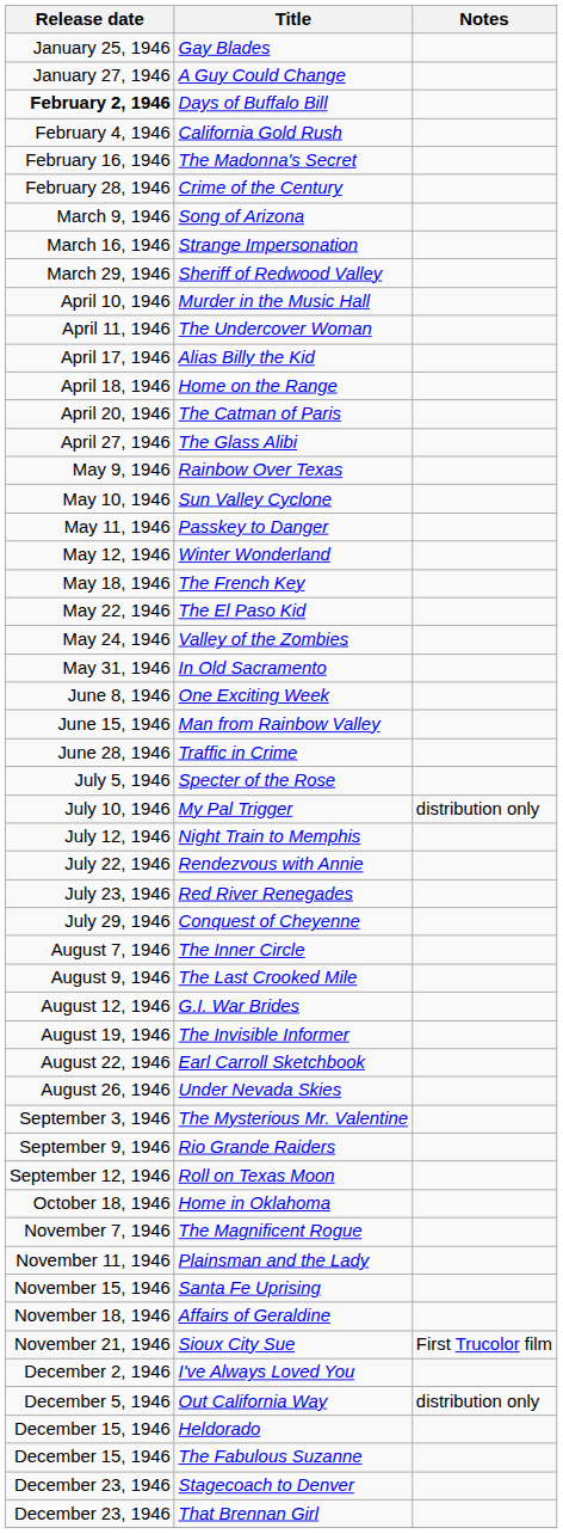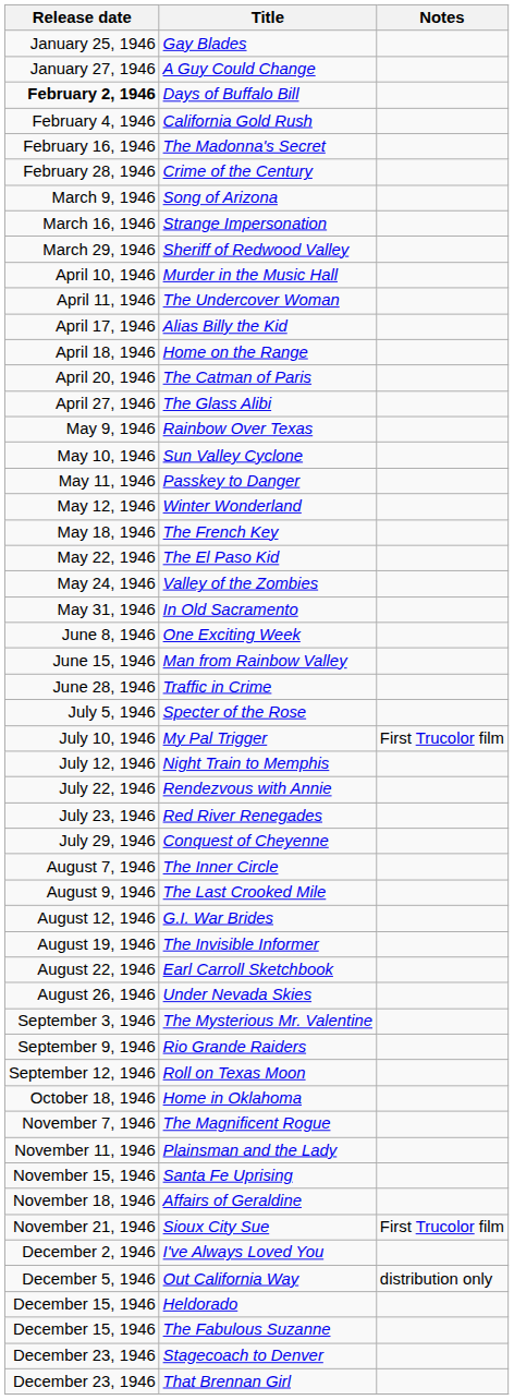 <table class="wikitable sortable">
 <tr>
 <th>Release date</th>
 <th>Title</th>
 <th>Notes</th>
 </tr>
 <tr>
 <td align="right">January 25, 1946</td>
 <td><em><a href='#'>Gay Blades</a></em></td>
 <td></td>
 </tr>
 <tr>
 <td align="right">January 27, 1946</td>
 <td><em><a href='#'>A Guy Could Change</a></em></td>
 <td></td>
 </tr>
 <tr>
 <td align="right"><strong>February 2, 1946</strong></td>
 <td><em><a href='#'>Days of Buffalo Bill</a></em></td>
 <td></td>
 </tr>
 <tr>
 <td align="right">February 4, 1946</td>
 <td><em><a href='#'>California Gold Rush</a></em></td>
 <td></td>
 </tr>
 <tr>
 <td align="right">February 16, 1946</td>
 <td><em><a href='#'>The Madonna's Secret</a></em></td>
 <td></td>
 </tr>
 <tr>
 <td align="right">February 28, 1946</td>
 <td><em><a href='#'>Crime of the Century</a></em></td>
 <td></td>
 </tr>
 <tr>
 <td align="right">March 9, 1946</td>
 <td><em><a href='#'>Song of Arizona</a></em></td>
 <td></td>
 </tr>
 <tr>
 <td align="right">March 16, 1946</td>
 <td><em><a href='#'>Strange Impersonation</a></em></td>
 <td></td>
 </tr>
 <tr>
 <td align="right">March 29, 1946</td>
 <td><em><a href='#'>Sheriff of Redwood Valley</a></em></td>
 <td></td>
 </tr>
 <tr>
 <td align="right">April 10, 1946</td>
 <td><em><a href='#'>Murder in the Music Hall</a></em></td>
 <td></td>
 </tr>
 <tr>
 <td align="right">April 11, 1946</td>
 <td><em><a href='#'>The Undercover Woman</a></em></td>
 <td></td>
 </tr>
 <tr>
 <td align="right">April 17, 1946</td>
 <td><em><a href='#'>Alias Billy the Kid</a></em></td>
 <td></td>
 </tr>
 <tr>
 <td align="right">April 18, 1946</td>
 <td><em><a href='#'>Home on the Range</a></em></td>
 <td></td>
 </tr>
 <tr>
 <td align="right">April 20, 1946</td>
 <td><em><a href='#'>The Catman of Paris</a></em></td>
 <td></td>
 </tr>
 <tr>
 <td align="right">April 27, 1946</td>
 <td><em><a href='#'>The Glass Alibi</a></em></td>
 <td></td>
 </tr>
 <tr>
 <td align="right">May 9, 1946</td>
 <td><em><a href='#'>Rainbow Over Texas</a></em></td>
 <td></td>
 </tr>
 <tr>
 <td align="right">May 10, 1946</td>
 <td><em><a href='#'>Sun Valley Cyclone</a></em></td>
 <td></td>
 </tr>
 <tr>
 <td align="right">May 11, 1946</td>
 <td><em><a href='#'>Passkey to Danger</a></em></td>
 <td></td>
 </tr>
 <tr>
 <td align="right">May 12, 1946</td>
 <td><em><a href='#'>Winter Wonderland</a></em></td>
 <td></td>
 </tr>
 <tr>
 <td align="right">May 18, 1946</td>
 <td><em><a href='#'>The French Key</a></em></td>
 <td></td>
 </tr>
 <tr>
 <td align="right">May 22, 1946</td>
 <td><em><a href='#'>The El Paso Kid</a></em></td>
 <td></td>
 </tr>
 <tr>
 <td align="right">May 24, 1946</td>
 <td><em><a href='#'>Valley of the Zombies</a></em></td>
 <td></td>
 </tr>
 <tr>
 <td align="right">May 31, 1946</td>
 <td><em><a href='#'>In Old Sacramento</a></em></td>
 <td></td>
 </tr>
 <tr>
 <td align="right">June 8, 1946</td>
 <td><em><a href='#'>One Exciting Week</a></em></td>
 <td></td>
 </tr>
 <tr>
 <td align="right">June 15, 1946</td>
 <td><em><a href='#'>Man from Rainbow Valley</a></em></td>
 <td></td>
 </tr>
 <tr>
 <td align="right">June 28, 1946</td>
 <td><em><a href='#'>Traffic in Crime</a></em></td>
 <td></td>
 </tr>
 <tr>
 <td align="right">July 5, 1946</td>
 <td><em><a href='#'>Specter of the Rose</a></em></td>
 <td></td>
 </tr>
 <tr>
 <td align="right">July 10, 1946</td>
 <td><em><a href='#'>My Pal Trigger</a></em></td>
-<td>distribution only</td>
+<td>First <a href='#'>Trucolor</a> film</td>
 </tr>
 <tr>
 <td align="right">July 12, 1946</td>
 <td><em><a href='#'>Night Train to Memphis</a></em></td>
 <td></td>
 </tr>
 <tr>
 <td align="right">July 22, 1946</td>
 <td><em><a href='#'>Rendezvous with Annie</a></em></td>
 <td></td>
 </tr>
 <tr>
 <td align="right">July 23, 1946</td>
 <td><em><a href='#'>Red River Renegades</a></em></td>
 <td></td>
 </tr>
 <tr>
 <td align="right">July 29, 1946</td>
 <td><em><a href='#'>Conquest of Cheyenne</a></em></td>
 <td></td>
 </tr>
 <tr>
 <td align="right">August 7, 1946</td>
 <td><em><a href='#'>The Inner Circle</a></em></td>
 <td></td>
 </tr>
 <tr>
 <td align="right">August 9, 1946</td>
 <td><em><a href='#'>The Last Crooked Mile</a></em></td>
 <td></td>
 </tr>
 <tr>
 <td align="right">August 12, 1946</td>
 <td><em><a href='#'>G.I. War Brides</a></em></td>
 <td></td>
 </tr>
 <tr>
 <td align="right">August 19, 1946</td>
 <td><em><a href='#'>The Invisible Informer</a></em></td>
 <td></td>
 </tr>
 <tr>
 <td align="right">August 22, 1946</td>
 <td><em><a href='#'>Earl Carroll Sketchbook</a></em></td>
 <td></td>
 </tr>
 <tr>
 <td align="right">August 26, 1946</td>
 <td><em><a href='#'>Under Nevada Skies</a></em></td>
 <td></td>
 </tr>
 <tr>
 <td align="right">September 3, 1946</td>
 <td><em><a href='#'>The Mysterious Mr. Valentine</a></em></td>
 <td></td>
 </tr>
 <tr>
 <td align="right">September 9, 1946</td>
 <td><em><a href='#'>Rio Grande Raiders</a></em></td>
 <td></td>
 </tr>
 <tr>
 <td align="right">September 12, 1946</td>
 <td><em><a href='#'>Roll on Texas Moon</a></em></td>
 <td></td>
 </tr>
 <tr>
 <td align="right">October 18, 1946</td>
 <td><em><a href='#'>Home in Oklahoma</a></em></td>
 <td></td>
 </tr>
 <tr>
 <td align="right">November 7, 1946</td>
 <td><em><a href='#'>The Magnificent Rogue</a></em></td>
 <td></td>
 </tr>
 <tr>
 <td align="right">November 11, 1946</td>
 <td><em><a href='#'>Plainsman and the Lady</a></em></td>
 <td></td>
 </tr>
 <tr>
 <td align="right">November 15, 1946</td>
 <td><em><a href='#'>Santa Fe Uprising</a></em></td>
 <td></td>
 </tr>
 <tr>
 <td align="right">November 18, 1946</td>
 <td><em><a href='#'>Affairs of Geraldine</a></em></td>
 <td></td>
 </tr>
 <tr>
 <td align="right">November 21, 1946</td>
 <td><em><a href='#'>Sioux City Sue</a></em></td>
 <td>First <a href='#'>Trucolor</a> film</td>
 </tr>
 <tr>
 <td align="right">December 2, 1946</td>
 <td><em><a href='#'>I've Always Loved You</a></em></td>
 <td></td>
 </tr>
 <tr>
 <td align="right">December 5, 1946</td>
 <td><em><a href='#'>Out California Way</a></em></td>
 <td>distribution only</td>
 </tr>
 <tr>
 <td align="right">December 15, 1946</td>
 <td><em><a href='#'>Heldorado</a></em></td>
 <td></td>
 </tr>
 <tr>
 <td align="right">December 15, 1946</td>
 <td><em><a href='#'>The Fabulous Suzanne</a></em></td>
 <td></td>
 </tr>
 <tr>
 <td align="right">December 23, 1946</td>
 <td><em><a href='#'>Stagecoach to Denver</a></em></td>
 <td></td>
 </tr>
 <tr>
 <td align="right">December 23, 1946</td>
 <td><em><a href='#'>That Brennan Girl</a></em></td>
 <td></td>
 </tr>
 <tr>
 </tr>
 </table>
